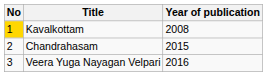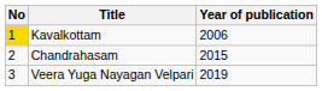 <table class="wikitable">
 <tr>
 <th>No</th>
 <th>Title</th>
 <th>Year of publication</th>
 </tr>
 <tr>
 <td style="background: gold;">1</td>
 <td>Kavalkottam</td>
-<td>2008</td>
+<td>2006</td>
 </tr>
 <tr>
 <td>2</td>
 <td>Chandrahasam</td>
 <td>2015</td>
 </tr>
 <tr>
 <td>3</td>
 <td>Veera Yuga Nayagan Velpari</td>
-<td>2016</td>
+<td>2019</td>
 </tr>
 </table>
